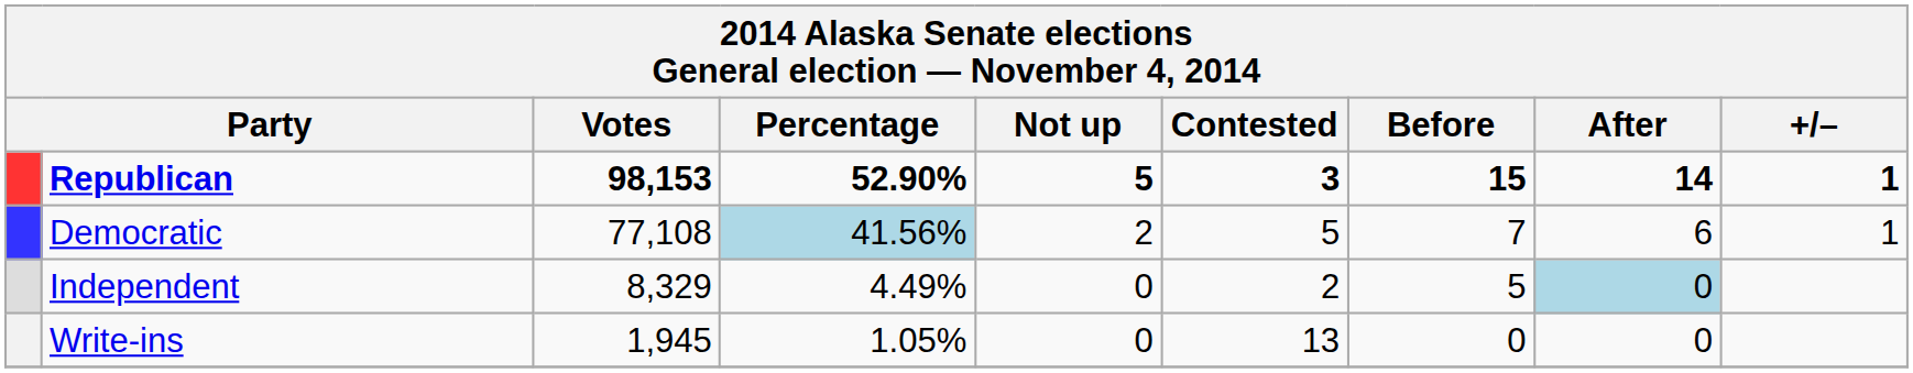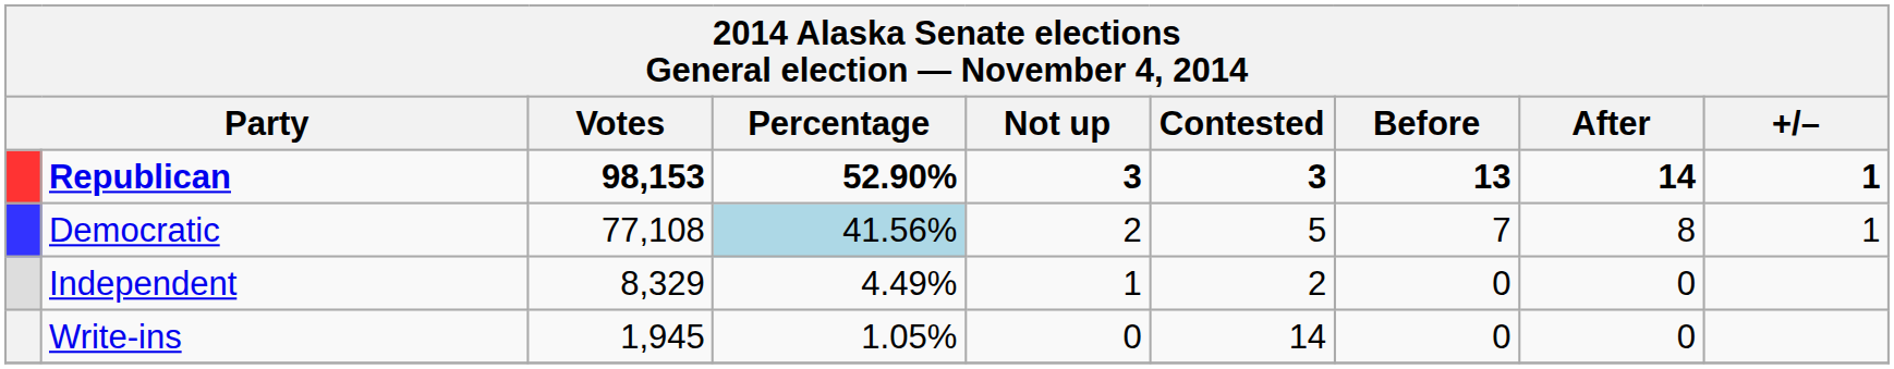 <table class="wikitable" style="font-size: 95%;">
 <tr style="background-color:#E9E9E9">
 <th colspan="9">2014 Alaska Senate elections<br>General election — November 4, 2014</th>
 </tr>
 <tr bgcolor="#EEEEEE" align="center">
 <th colspan=2 style="width: 15em">Party</th>
 <th style="width: 5em">Votes</th>
 <th style="width: 7em">Percentage</th>
 <th style="width: 5em">Not up</th>
 <th style="width: 5em">Contested</th>
 <th style="width: 5em">Before</th>
 <th style="width: 5em">After</th>
 <th style="width: 5em">+/–</th>
 </tr>
 <tr>
 <th style="background-color:#F33; width: 3px"></th>
 <td style="width: 130px"><strong><a href='#'>Republican</a></strong></td>
 <td align="right"><strong>98,153</strong></td>
 <td align="right"><strong>52.90%</strong></td>
-<td align="right"><strong>5</strong></td>
 <td align="right"><strong>3</strong></td>
-<td align="right"><strong>15</strong></td>
+<td align="right"><strong>3</strong></td>
+<td align="right"><strong>13</strong></td>
 <td align="right"><strong>14</strong></td>
 <td align="right"><strong> 1</strong></td>
 </tr>
 <tr>
 <th style="background-color:#33F; width: 3px"></th>
 <td style="width: 130px"><a href='#'>Democratic</a></td>
 <td align="right">77,108</td>
 <td align="right" style="background: lightblue;">41.56%</td>
 <td align="right">2</td>
 <td align="right">5</td>
 <td align="right">7</td>
-<td align="right">6</td>
+<td align="right">8</td>
 <td align="right"> 1</td>
 </tr>
 <tr>
 <th style="background-color:#DDDDDD; width: 3px"></th>
 <td style="width: 130px"><a href='#'>Independent</a></td>
 <td align="right">8,329</td>
 <td align="right">4.49%</td>
+<td align="right">1</td>
+<td align="right">2</td>
 <td align="right">0</td>
-<td align="right">2</td>
-<td align="right">5</td>
-<td align="right" style="background: lightblue;">0</td>
+<td align="right">0</td>
 <td align="right"></td>
 </tr>
 <tr>
 <th style="background-color:; width: 3px"></th>
 <td style="width: 130px"><a href='#'>Write-ins</a></td>
 <td align="right">1,945</td>
 <td align="right">1.05%</td>
 <td align="right">0</td>
-<td align="right">13</td>
+<td align="right">14</td>
 <td align="right">0</td>
 <td align="right">0</td>
 <td align="right"></td>
 </tr>
 <tr>
 </tr>
 </table>
